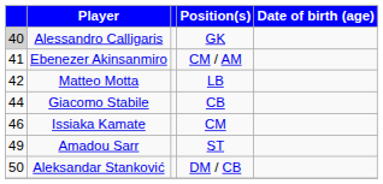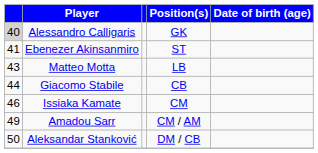 <table class="wikitable" style="font-size:90%; text-align:center">
 <tr>
 <th style="background:#0000FF; color:white; text-align:center;"></th>
 <th style="background:#0000FF; color:white; text-align:center;">Player</th>
 <th style="background:#0000FF; color:white; text-align:center;"></th>
 <th style="background:#0000FF; color:white; text-align:center;">Position(s)</th>
 <th style="background:#0000FF; color:white; text-align:center;">Date of birth (age)</th>
 </tr>
 <tr>
 <td style="background: lightgrey;">40</td>
 <td><a href='#'>Alessandro Calligaris</a></td>
 <td></td>
 <td><a href='#'>GK</a></td>
 <td></td>
 </tr>
 <tr>
 <td>41</td>
 <td><a href='#'>Ebenezer Akinsanmiro</a></td>
 <td></td>
-<td><a href='#'>CM</a> / <a href='#'>AM</a></td>
+<td><a href='#'>ST</a></td>
 <td></td>
 </tr>
 <tr>
-<td>42</td>
+<td>43</td>
 <td><a href='#'>Matteo Motta</a></td>
 <td></td>
 <td><a href='#'>LB</a></td>
 <td></td>
 </tr>
 <tr>
 <td>44</td>
 <td><a href='#'>Giacomo Stabile</a></td>
 <td></td>
 <td><a href='#'>CB</a></td>
 <td></td>
 </tr>
 <tr>
 <td>46</td>
 <td><a href='#'>Issiaka Kamate</a></td>
 <td></td>
 <td><a href='#'>CM</a></td>
 <td></td>
 </tr>
 <tr>
 <td>49</td>
 <td><a href='#'>Amadou Sarr</a></td>
 <td></td>
-<td><a href='#'>ST</a></td>
+<td><a href='#'>CM</a> / <a href='#'>AM</a></td>
 <td></td>
 </tr>
 <tr>
 <td>50</td>
 <td><a href='#'>Aleksandar Stanković</a></td>
 <td></td>
 <td><a href='#'>DM</a> / <a href='#'>CB</a></td>
 <td></td>
 </tr>
 <tr>
 </tr>
 </table>
